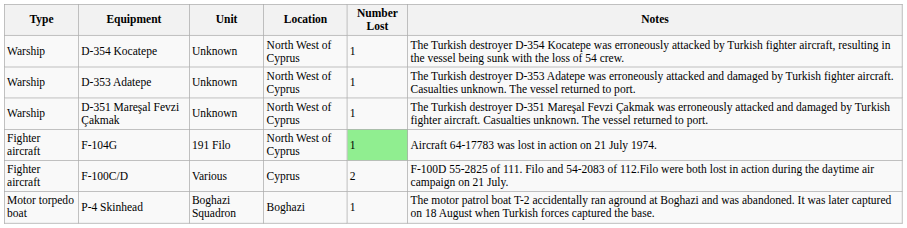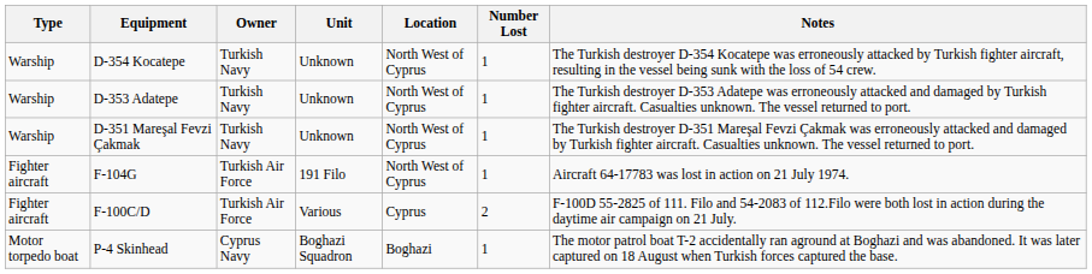 <table class="wikitable">
 <tr>
 <th>Type</th>
 <th>Equipment</th>
+<th>Owner</th>
 <th>Unit</th>
 <th>Location</th>
 <th>Number Lost</th>
 <th>Notes</th>
 </tr>
 <tr =>
 <td>Warship</td>
 <td>D-354 Kocatepe</td>
+<td>Turkish Navy</td>
 <td>Unknown</td>
 <td>North West of Cyprus</td>
 <td>1</td>
 <td>The Turkish destroyer D-354 Kocatepe was erroneously attacked by Turkish fighter aircraft, resulting in the vessel being sunk with the loss of 54 crew.</td>
 </tr>
 <tr>
 <td>Warship</td>
 <td>D-353 Adatepe</td>
+<td>Turkish Navy</td>
 <td>Unknown</td>
 <td>North West of Cyprus</td>
 <td>1</td>
 <td>The Turkish destroyer D-353 Adatepe was erroneously attacked and damaged by Turkish fighter aircraft. Casualties unknown. The vessel returned to port.</td>
 </tr>
 <tr>
 <td>Warship</td>
 <td>D-351 Mareşal Fevzi Çakmak</td>
+<td>Turkish Navy</td>
 <td>Unknown</td>
 <td>North West of Cyprus</td>
 <td>1</td>
 <td>The Turkish destroyer D-351 Mareşal Fevzi Çakmak was erroneously attacked and damaged by Turkish fighter aircraft. Casualties unknown. The vessel returned to port.</td>
 </tr>
 <tr>
 <td>Fighter aircraft</td>
 <td>F-104G</td>
+<td>Turkish Air Force</td>
 <td>191 Filo</td>
 <td>North West of Cyprus</td>
-<td style="background: lightgreen;">1</td>
+<td>1</td>
 <td>Aircraft 64-17783 was lost in action on 21 July 1974.</td>
 </tr>
 <tr>
 <td>Fighter aircraft</td>
 <td>F-100C/D</td>
+<td>Turkish Air Force</td>
 <td>Various</td>
 <td>Cyprus</td>
 <td>2</td>
 <td>F-100D 55-2825 of 111. Filo and 54-2083 of 112.Filo were both lost in action during the daytime air campaign on 21 July.</td>
 </tr>
 <tr>
 <td>Motor torpedo boat</td>
 <td>P-4 Skinhead</td>
+<td>Cyprus Navy</td>
 <td>Boghazi Squadron</td>
 <td>Boghazi</td>
 <td>1</td>
 <td>The motor patrol boat T-2 accidentally ran aground at Boghazi and was abandoned. It was later captured on 18 August when Turkish forces captured the base.</td>
 </tr>
 </table>
